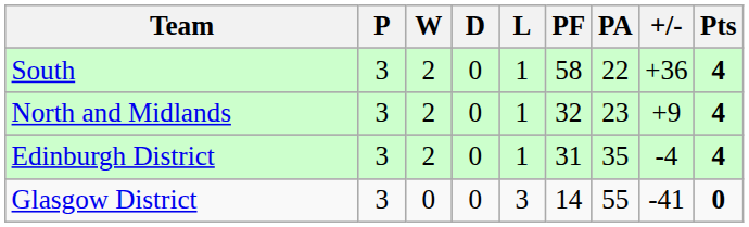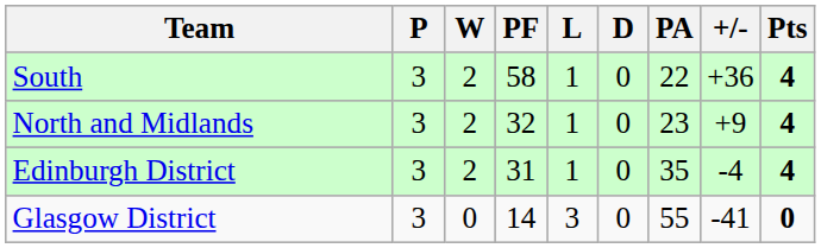 <table class="wikitable" style="text-align: center;">
 <tr>
 <th width="200">Team</th>
 <th width="20">P</th>
 <th width="20">W</th>
+<th width="20">PF</th>
+<th width="20">L</th>
 <th width="20">D</th>
-<th width="20">L</th>
-<th width="20">PF</th>
 <th width="20">PA</th>
 <th width="25">+/-</th>
 <th width="20">Pts</th>
 </tr>
 <tr bgcolor="#ccffcc">
 <td align="left"><a href='#'>South</a></td>
 <td>3</td>
 <td>2</td>
+<td>58</td>
+<td>1</td>
 <td>0</td>
-<td>1</td>
-<td>58</td>
 <td>22</td>
 <td>+36</td>
 <td><strong>4</strong></td>
 </tr>
 <tr bgcolor="#ccffcc">
 <td align="left"><a href='#'>North and Midlands</a></td>
 <td>3</td>
 <td>2</td>
+<td>32</td>
+<td>1</td>
 <td>0</td>
-<td>1</td>
-<td>32</td>
 <td>23</td>
 <td>+9</td>
 <td><strong>4</strong></td>
 </tr>
 <tr bgcolor="#ccffcc">
 <td align="left"><a href='#'>Edinburgh District</a></td>
 <td>3</td>
 <td>2</td>
+<td>31</td>
+<td>1</td>
 <td>0</td>
-<td>1</td>
-<td>31</td>
 <td>35</td>
 <td>-4</td>
 <td><strong>4</strong></td>
 </tr>
 <tr>
 <td align="left"><a href='#'>Glasgow District</a></td>
 <td>3</td>
 <td>0</td>
+<td>14</td>
+<td>3</td>
 <td>0</td>
-<td>3</td>
-<td>14</td>
 <td>55</td>
 <td>-41</td>
 <td><strong>0</strong></td>
 </tr>
 </table>
